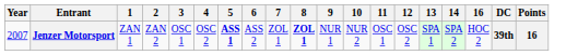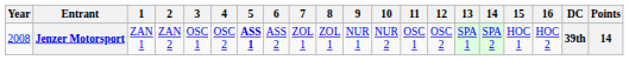 <table class="wikitable" style="text-align:center; font-size:85%">
 <tr>
 <th>Year</th>
 <th>Entrant</th>
 <th>1</th>
 <th>2</th>
 <th>3</th>
 <th>4</th>
 <th>5</th>
 <th>6</th>
 <th>7</th>
 <th>8</th>
 <th>9</th>
 <th>10</th>
 <th>11</th>
 <th>12</th>
 <th>13</th>
 <th>14</th>
+<th>15</th>
 <th>16</th>
 <th>DC</th>
 <th>Points</th>
 </tr>
 <tr>
-<td><a href='#'>2007</a></td>
+<td><a href='#'>2008</a></td>
 <th nowrap><a href='#'>Jenzer Motorsport</a></th>
 <td><a href='#'>ZAN<br>1</a></td>
 <td><a href='#'>ZAN<br>2</a></td>
 <td><a href='#'>OSC<br>1</a></td>
 <td><a href='#'>OSC<br>2</a></td>
 <td><strong><a href='#'>ASS<br>1</a></strong></td>
 <td><a href='#'>ASS<br>2</a></td>
 <td><a href='#'>ZOL<br>1</a></td>
-<td><strong><a href='#'>ZOL<br>1</a></strong></td>
+<td><a href='#'>ZOL<br>1</a></td>
 <td><a href='#'>NUR<br>1</a></td>
 <td><a href='#'>NUR<br>2</a></td>
 <td><a href='#'>OSC<br>1</a></td>
 <td><a href='#'>OSC<br>2</a></td>
 <td style="background:#dfffdf;"><a href='#'>SPA<br>1</a><br></td>
 <td style="background:#dfffdf;"><a href='#'>SPA<br>2</a><br></td>
+<td><a href='#'>HOC<br>1</a></td>
 <td><a href='#'>HOC<br>2</a></td>
 <th>39th</th>
-<th>16</th>
+<th>14</th>
 </tr>
 </table>
